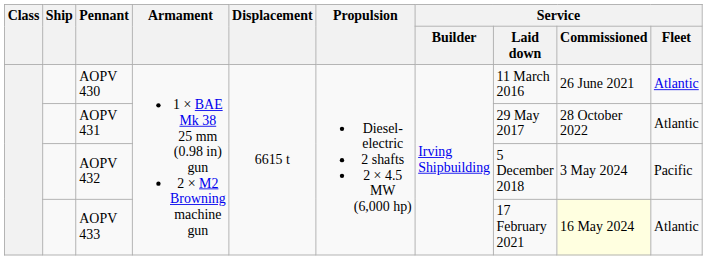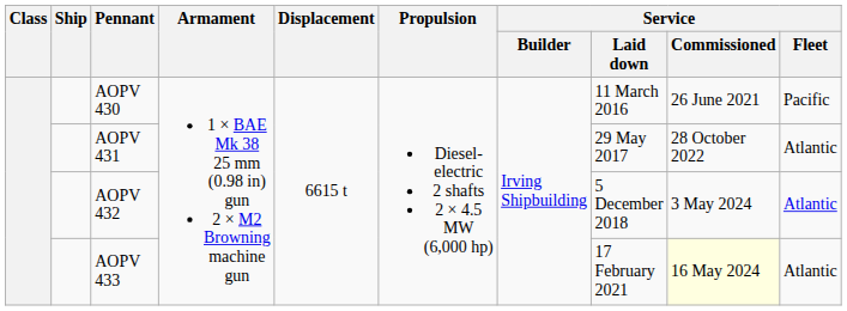 <table class="wikitable" style="width:80%;">
 <tr valign="top">
 <th rowspan="2" scope="col">Class</th>
 <th rowspan="2" scope="col">Ship</th>
 <th rowspan="2" scope="col">Pennant</th>
 <th rowspan="2" scope="col">Armament</th>
 <th rowspan="2" scope="col">Displacement</th>
 <th rowspan="2" scope="col">Propulsion</th>
 <th colspan="4" scope="col">Service</th>
 </tr>
 <tr valign="top">
 <th scope="col">Builder</th>
 <th scope="col">Laid down</th>
 <th scope="col">Commissioned</th>
 <th scope="col">Fleet</th>
 </tr>
 <tr valign="center">
 <th rowspan="4" align="center"></th>
 <td></td>
 <td>AOPV 430</td>
 <td rowspan="4" align="center"><br><ul><li>1 × <a href='#'>BAE Mk 38</a> 25 mm (0.98 in) gun</li><li>2 × <a href='#'>M2 Browning</a> machine gun</li></ul></td>
 <td rowspan="4" align="center">6615 t</td>
 <td rowspan="4" align="center"><br><ul><li>Diesel-electric</li><li>2 shafts</li><li>2 × 4.5 MW (6,000 hp)</li></ul></td>
 <td rowspan="4"><a href='#'>Irving Shipbuilding</a></td>
 <td>11 March 2016</td>
 <td>26 June 2021</td>
-<td><a href='#'>Atlantic</a></td>
+<td>Pacific</td>
 </tr>
 <tr>
 <td></td>
 <td>AOPV 431</td>
 <td>29 May 2017</td>
 <td>28 October 2022</td>
 <td>Atlantic</td>
 </tr>
 <tr>
 <td></td>
 <td>AOPV 432</td>
 <td>5 December 2018</td>
 <td>3 May 2024</td>
-<td>Pacific</td>
+<td><a href='#'>Atlantic</a></td>
 </tr>
 <tr>
 <td></td>
 <td>AOPV 433</td>
 <td>17 February 2021</td>
 <td style="background: lightyellow;">16 May 2024</td>
 <td>Atlantic</td>
 </tr>
 </table>
